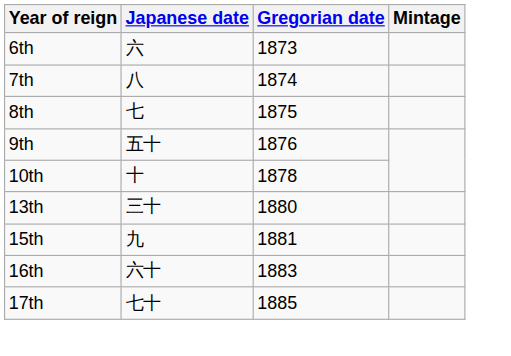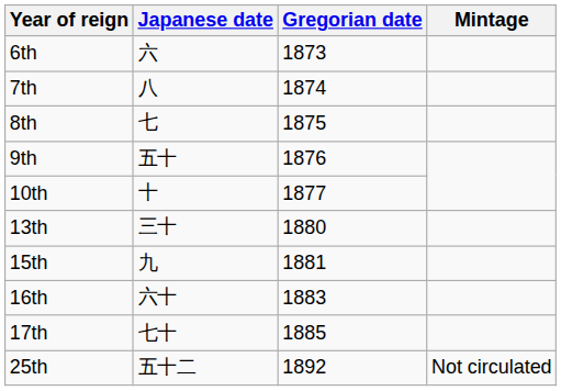 <table class="wikitable sortable">
 <tr>
 <th>Year of reign</th>
 <th class="unsortable"><a href='#'>Japanese date</a></th>
 <th><a href='#'>Gregorian date</a></th>
 <th>Mintage</th>
 </tr>
 <tr>
 <td>6th</td>
 <td>六</td>
 <td>1873</td>
 <td></td>
 </tr>
 <tr>
 <td>7th</td>
 <td>八</td>
 <td>1874</td>
 <td></td>
 </tr>
 <tr>
 <td>8th</td>
 <td>七</td>
 <td>1875</td>
 <td></td>
 </tr>
 <tr>
 <td>9th</td>
 <td>五十</td>
 <td>1876</td>
 <td rowspan=2></td>
 </tr>
 <tr>
 <td>10th</td>
 <td>十</td>
-<td>1878</td>
+<td>1877</td>
 </tr>
 <tr>
 <td>13th</td>
 <td>三十</td>
 <td>1880</td>
 <td></td>
 </tr>
 <tr>
 <td>15th</td>
 <td>九</td>
 <td>1881</td>
 <td></td>
 </tr>
 <tr>
 <td>16th</td>
 <td>六十</td>
 <td>1883</td>
 <td></td>
 </tr>
 <tr>
 <td>17th</td>
 <td>七十</td>
 <td>1885</td>
 <td></td>
 </tr>
+<tr>
+<td>25th</td>
+<td>五十二   </td>
+<td>1892</td>
+<td>Not circulated</td>
+</tr>
 </table>
